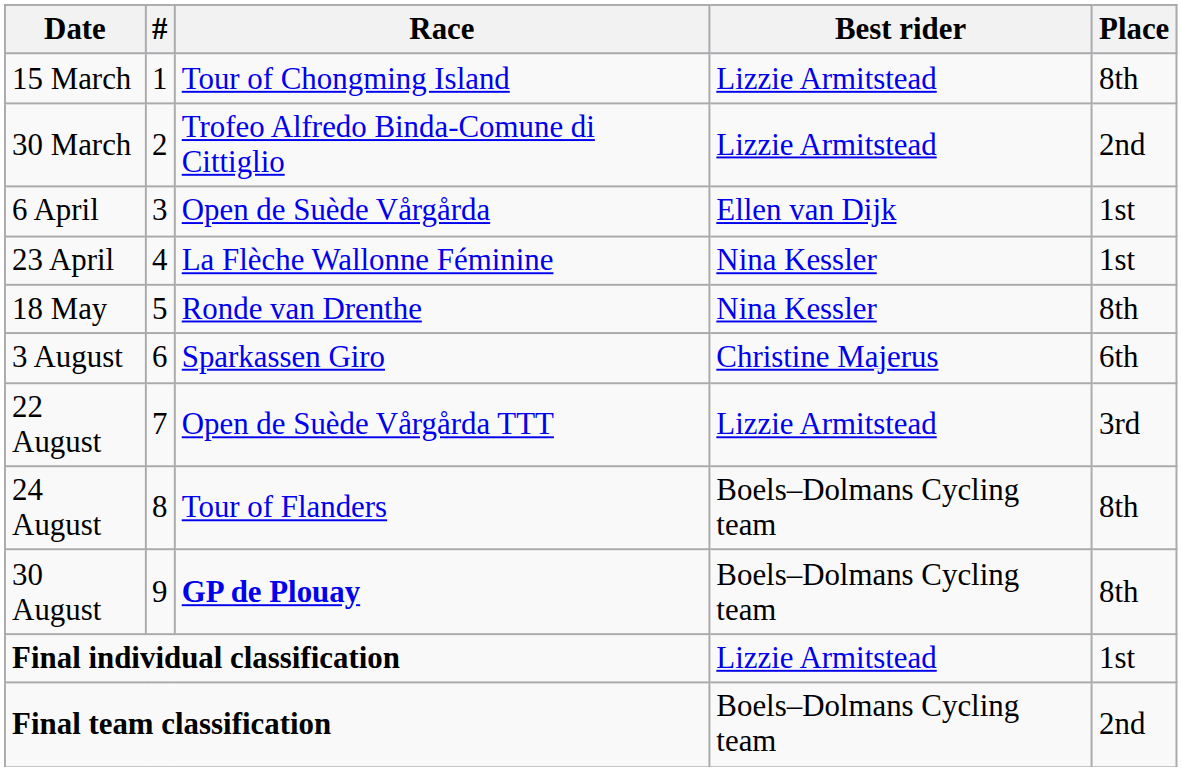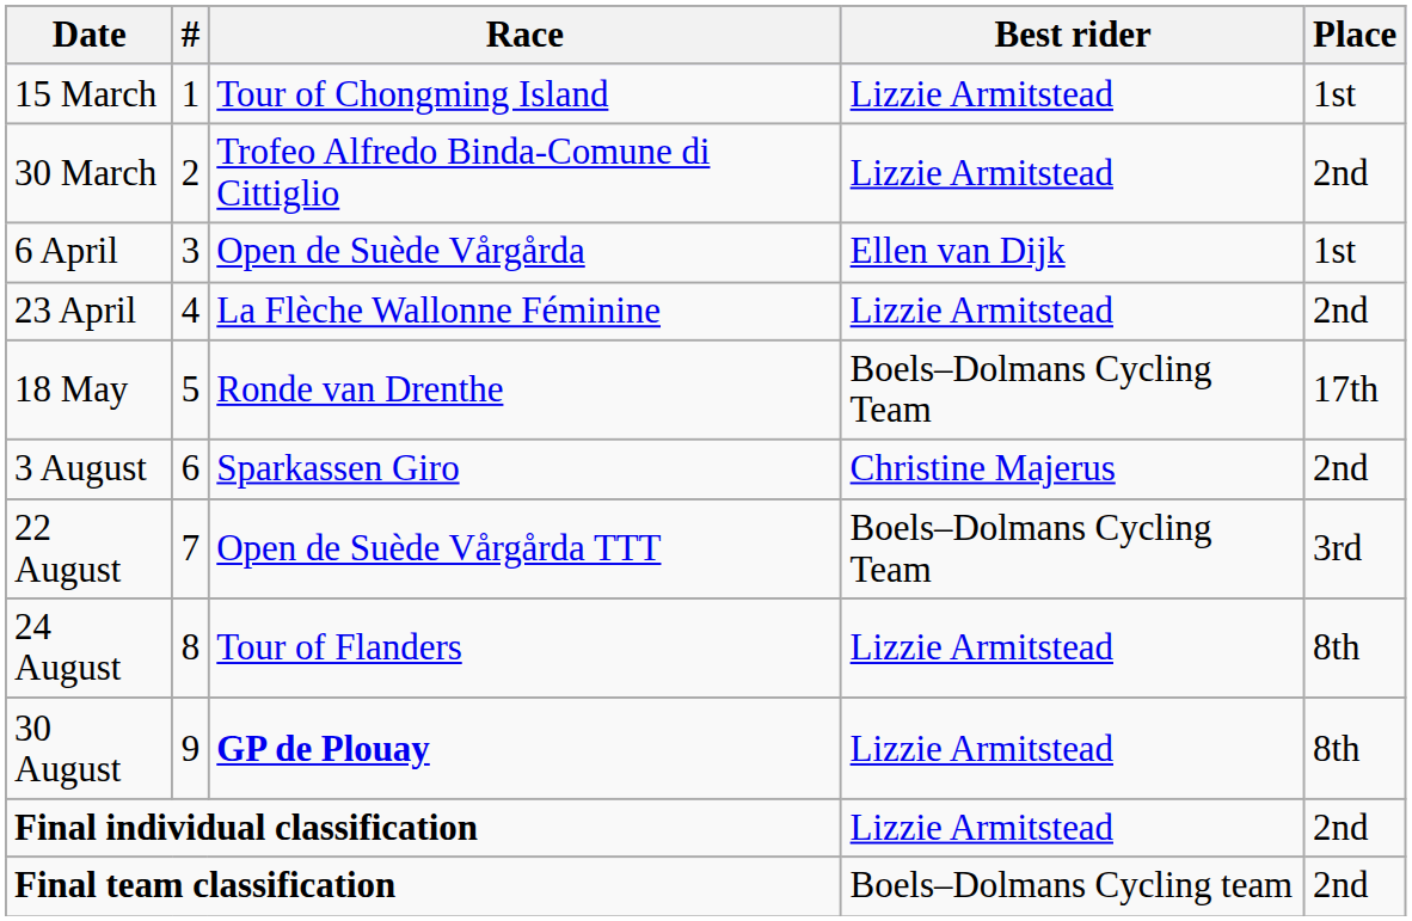 <table class="wikitable">
 <tr style="background:#ccccff;">
 <th>Date</th>
 <th>#</th>
 <th>Race</th>
 <th>Best rider</th>
 <th>Place</th>
 </tr>
 <tr>
 <td>15 March</td>
 <td>1</td>
 <td><a href='#'>Tour of Chongming Island</a></td>
 <td> <a href='#'>Lizzie Armitstead</a></td>
-<td>8th</td>
+<td>1st</td>
 </tr>
 <tr>
 <td>30 March</td>
 <td>2</td>
 <td><a href='#'>Trofeo Alfredo Binda-Comune di Cittiglio</a></td>
 <td> <a href='#'>Lizzie Armitstead</a></td>
 <td>2nd</td>
 </tr>
 <tr>
 <td>6 April</td>
 <td>3</td>
 <td><a href='#'>Open de Suède Vårgårda</a></td>
 <td> <a href='#'>Ellen van Dijk</a></td>
 <td>1st</td>
 </tr>
 <tr>
 <td>23 April</td>
 <td>4</td>
 <td><a href='#'>La Flèche Wallonne Féminine</a></td>
-<td> <a href='#'>Nina Kessler</a></td>
-<td>1st</td>
+<td> <a href='#'>Lizzie Armitstead</a></td>
+<td>2nd</td>
 </tr>
 <tr>
 <td>18 May</td>
 <td>5</td>
 <td><a href='#'>Ronde van Drenthe</a></td>
-<td> <a href='#'>Nina Kessler</a></td>
-<td>8th</td>
+<td>Boels–Dolmans Cycling Team</td>
+<td>17th</td>
 </tr>
 <tr>
 <td>3 August</td>
 <td>6</td>
 <td><a href='#'>Sparkassen Giro</a></td>
 <td> <a href='#'>Christine Majerus</a></td>
-<td>6th</td>
+<td>2nd</td>
 </tr>
 <tr>
 <td>22 August</td>
 <td>7</td>
 <td><a href='#'>Open de Suède Vårgårda TTT</a></td>
-<td> <a href='#'>Lizzie Armitstead</a></td>
+<td>Boels–Dolmans Cycling Team</td>
 <td>3rd</td>
 </tr>
 <tr>
 <td>24 August</td>
 <td>8</td>
 <td><a href='#'>Tour of Flanders</a></td>
-<td>Boels–Dolmans Cycling team</td>
+<td> <a href='#'>Lizzie Armitstead</a></td>
 <td>8th</td>
 </tr>
 <tr>
 <td>30 August</td>
 <td>9</td>
 <td><strong><a href='#'>GP de Plouay</a></strong></td>
-<td>Boels–Dolmans Cycling team</td>
+<td> <a href='#'>Lizzie Armitstead</a></td>
 <td>8th</td>
 </tr>
 <tr>
 <td colspan=3><strong>Final individual classification</strong></td>
 <td> <a href='#'>Lizzie Armitstead</a></td>
-<td>1st</td>
+<td>2nd</td>
 </tr>
 <tr>
 <td colspan=3><strong>Final team classification</strong></td>
 <td>Boels–Dolmans Cycling team</td>
 <td>2nd</td>
 </tr>
 </table>
